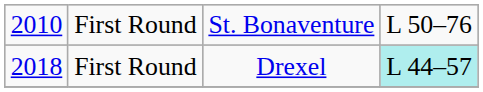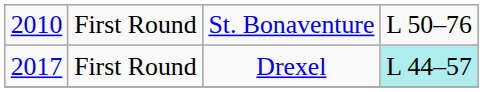 <table class="wikitable">
 <tr align="center">
 <td><a href='#'>2010</a></td>
 <td>First Round</td>
 <td><a href='#'>St. Bonaventure</a></td>
 <td>L 50–76</td>
 </tr>
 <tr align="center">
-<td><a href='#'>2018</a></td>
+<td><a href='#'>2017</a></td>
 <td>First Round</td>
 <td><a href='#'>Drexel</a></td>
 <td style="background: paleturquoise;">L 44–57</td>
 </tr>
 <tr align="center">
 </tr>
 </table>
